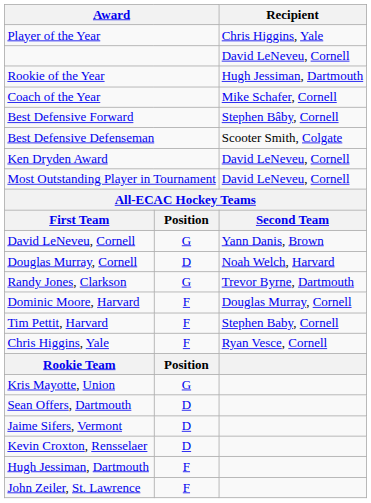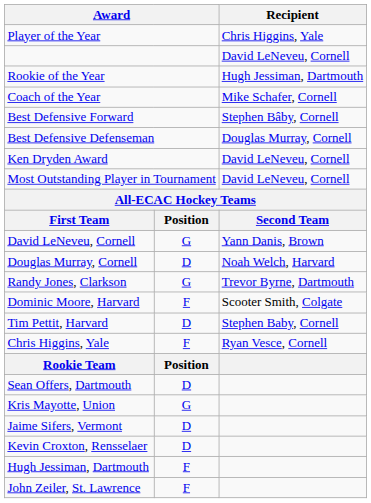 <table class="wikitable">
 <tr>
 <th colspan=2><a href='#'>Award</a></th>
 <th>Recipient</th>
 </tr>
 <tr>
 <td colspan=2><a href='#'>Player of the Year</a></td>
 <td><a href='#'>Chris Higgins</a>, <a href='#'>Yale</a></td>
 </tr>
 <tr>
 <td colspan=2></td>
 <td><a href='#'>David LeNeveu</a>, <a href='#'>Cornell</a></td>
 </tr>
 <tr>
 <td colspan=2><a href='#'>Rookie of the Year</a></td>
 <td><a href='#'>Hugh Jessiman</a>, <a href='#'>Dartmouth</a></td>
 </tr>
 <tr>
 <td colspan=2><a href='#'>Coach of the Year</a></td>
 <td><a href='#'>Mike Schafer</a>, <a href='#'>Cornell</a></td>
 </tr>
 <tr>
 <td colspan=2><a href='#'>Best Defensive Forward</a></td>
 <td><a href='#'>Stephen Bâby</a>, <a href='#'>Cornell</a></td>
 </tr>
 <tr>
 <td colspan=2><a href='#'>Best Defensive Defenseman</a></td>
-<td>Scooter Smith, <a href='#'>Colgate</a></td>
+<td><a href='#'>Douglas Murray</a>, <a href='#'>Cornell</a></td>
 </tr>
 <tr>
 <td colspan=2><a href='#'>Ken Dryden Award</a></td>
 <td><a href='#'>David LeNeveu</a>, <a href='#'>Cornell</a></td>
 </tr>
 <tr>
 <td colspan=2><a href='#'>Most Outstanding Player in Tournament</a></td>
 <td><a href='#'>David LeNeveu</a>, <a href='#'>Cornell</a></td>
 </tr>
 <tr>
 <th colspan=3><a href='#'>All-ECAC Hockey Teams</a></th>
 </tr>
 <tr>
 <th><a href='#'>First Team</a></th>
 <th>  Position  </th>
 <th><a href='#'>Second Team</a></th>
 </tr>
 <tr>
 <td><a href='#'>David LeNeveu</a>, <a href='#'>Cornell</a></td>
 <td align=center><a href='#'>G</a></td>
 <td><a href='#'>Yann Danis</a>, <a href='#'>Brown</a></td>
 </tr>
 <tr>
 <td><a href='#'>Douglas Murray</a>, <a href='#'>Cornell</a></td>
 <td align=center><a href='#'>D</a></td>
 <td><a href='#'>Noah Welch</a>, <a href='#'>Harvard</a></td>
 </tr>
 <tr>
 <td><a href='#'>Randy Jones</a>, <a href='#'>Clarkson</a></td>
 <td align=center><a href='#'>G</a></td>
 <td><a href='#'>Trevor Byrne</a>, <a href='#'>Dartmouth</a></td>
 </tr>
 <tr>
 <td><a href='#'>Dominic Moore</a>, <a href='#'>Harvard</a></td>
 <td align=center><a href='#'>F</a></td>
-<td><a href='#'>Douglas Murray</a>, <a href='#'>Cornell</a></td>
+<td>Scooter Smith, <a href='#'>Colgate</a></td>
 </tr>
 <tr>
 <td><a href='#'>Tim Pettit</a>, <a href='#'>Harvard</a></td>
-<td align=center><a href='#'>F</a></td>
+<td align=center><a href='#'>D</a></td>
 <td><a href='#'>Stephen Baby</a>, <a href='#'>Cornell</a></td>
 </tr>
 <tr>
 <td><a href='#'>Chris Higgins</a>, <a href='#'>Yale</a></td>
 <td align=center><a href='#'>F</a></td>
 <td><a href='#'>Ryan Vesce</a>, <a href='#'>Cornell</a></td>
 </tr>
 <tr>
 <th><a href='#'>Rookie Team</a></th>
 <th>  Position  </th>
 <th></th>
 </tr>
 <tr>
-<td><a href='#'>Kris Mayotte</a>, <a href='#'>Union</a></td>
-<td align=center><a href='#'>G</a></td>
+<td><a href='#'>Sean Offers</a>, <a href='#'>Dartmouth</a></td>
+<td align=center><a href='#'>D</a></td>
 <td></td>
 </tr>
 <tr>
-<td><a href='#'>Sean Offers</a>, <a href='#'>Dartmouth</a></td>
-<td align=center><a href='#'>D</a></td>
+<td><a href='#'>Kris Mayotte</a>, <a href='#'>Union</a></td>
+<td align=center><a href='#'>G</a></td>
 <td></td>
 </tr>
 <tr>
 <td><a href='#'>Jaime Sifers</a>, <a href='#'>Vermont</a></td>
 <td align=center><a href='#'>D</a></td>
 <td></td>
 </tr>
 <tr>
 <td><a href='#'>Kevin Croxton</a>, <a href='#'>Rensselaer</a></td>
 <td align=center><a href='#'>D</a></td>
 <td></td>
 </tr>
 <tr>
 <td><a href='#'>Hugh Jessiman</a>, <a href='#'>Dartmouth</a></td>
 <td align=center><a href='#'>F</a></td>
 <td></td>
 </tr>
 <tr>
 <td><a href='#'>John Zeiler</a>, <a href='#'>St. Lawrence</a></td>
 <td align=center><a href='#'>F</a></td>
 <td></td>
 </tr>
 </table>
